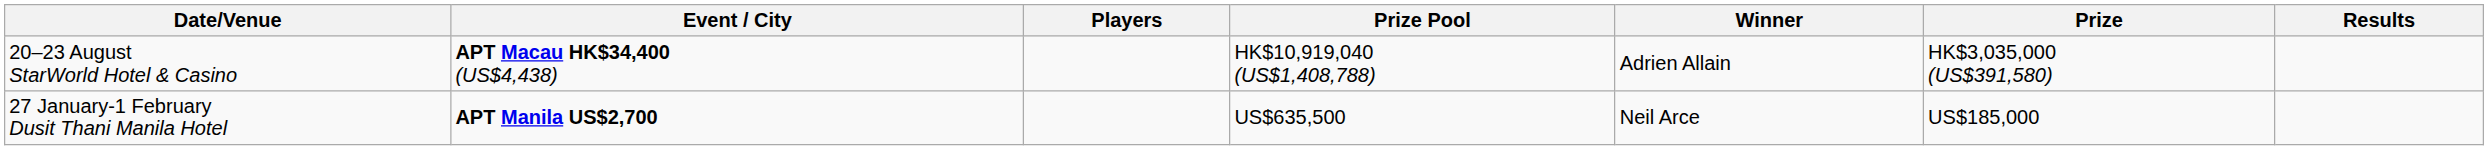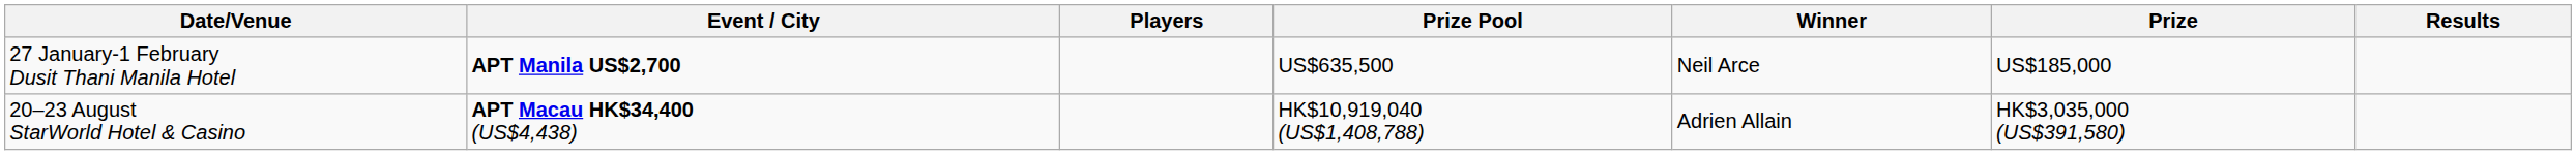 <table class="wikitable" width="100%">
 <tr>
 <th width="18%">Date/Venue</th>
 <th !width="16%">Event / City</th>
 <th !width="11%">Players</th>
 <th !width="12%">Prize Pool</th>
 <th !width="18%">Winner</th>
 <th !width="12%">Prize</th>
 <th !width="11%">Results</th>
 </tr>
 <tr>
+<td>27 January-1 February<br><em>Dusit Thani Manila Hotel</em></td>
+<td> <strong>APT <a href='#'>Manila</a> US$2,700</strong></td>
+<td></td>
+<td>US$635,500</td>
+<td> Neil Arce</td>
+<td>US$185,000</td>
+<td></td>
+</tr>
+<tr>
 <td>20–23 August<br><em>StarWorld Hotel & Casino</em></td>
 <td> <strong>APT <a href='#'>Macau</a> HK$34,400</strong><br><em>(US$4,438)</em></td>
 <td></td>
 <td>HK$10,919,040<br><em>(US$1,408,788)</em></td>
 <td> Adrien Allain</td>
 <td>HK$3,035,000<br><em>(US$391,580)</em></td>
 <td></td>
 </tr>
-<tr>
-<td>27 January-1 February<br><em>Dusit Thani Manila Hotel</em></td>
-<td> <strong>APT <a href='#'>Manila</a> US$2,700</strong></td>
-<td></td>
-<td>US$635,500</td>
-<td> Neil Arce</td>
-<td>US$185,000</td>
-<td></td>
-</tr>
 </table>
